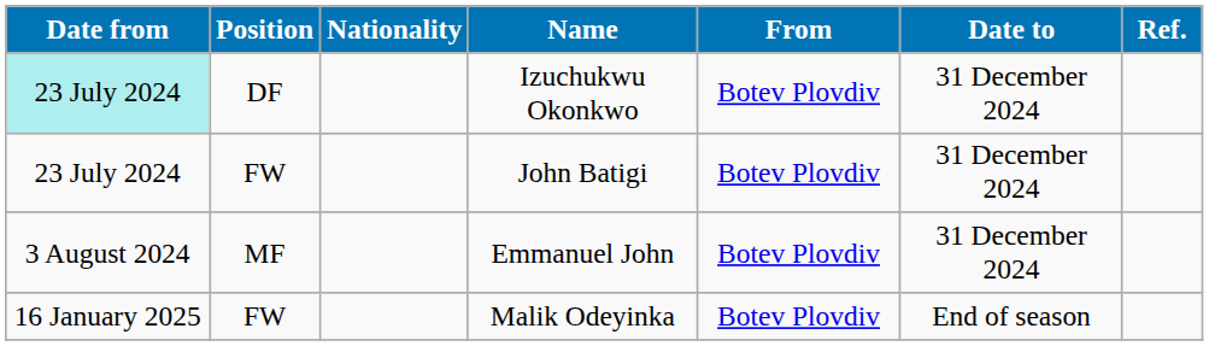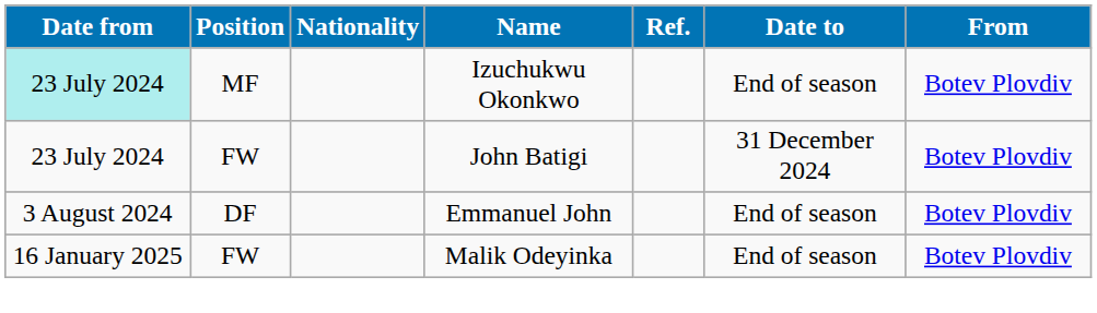 <table class="wikitable"  style="text-align:center; font-size:90%; ">
 <tr>
 <th style="background:#0174B5; color:#FFFFFF; width:200px;">Date from</th>
 <th style="background:#0174B5; color:#FFFFFF; width:50px;">Position</th>
 <th style="background:#0174B5; color:#FFFFFF; width:50px;">Nationality</th>
 <th style="background:#0174B5; color:#FFFFFF; width:200px;">Name</th>
+<th style="background:#0174B5; color:#FFFFFF; width:50px;">Ref.</th>
+<th style="background:#0174B5; color:#FFFFFF; width:200px;">Date to</th>
 <th style="background:#0174B5; color:#FFFFFF; width:200px;">From</th>
-<th style="background:#0174B5; color:#FFFFFF; width:200px;">Date to</th>
-<th style="background:#0174B5; color:#FFFFFF; width:50px;">Ref.</th>
 </tr>
 <tr>
 <td style="background: paleturquoise;">23 July 2024</td>
-<td>DF</td>
+<td>MF</td>
 <td></td>
 <td>Izuchukwu Okonkwo</td>
+<td></td>
+<td>End of season</td>
 <td><a href='#'>Botev Plovdiv</a></td>
-<td>31 December 2024</td>
-<td></td>
 </tr>
 <tr>
 <td>23 July 2024</td>
 <td>FW</td>
 <td></td>
 <td>John Batigi</td>
+<td></td>
+<td>31 December 2024</td>
 <td><a href='#'>Botev Plovdiv</a></td>
-<td>31 December 2024</td>
-<td></td>
 </tr>
 <tr>
 <td>3 August 2024</td>
-<td>MF</td>
+<td>DF</td>
 <td></td>
 <td>Emmanuel John</td>
+<td></td>
+<td>End of season</td>
 <td><a href='#'>Botev Plovdiv</a></td>
-<td>31 December 2024</td>
-<td></td>
 </tr>
 <tr>
 <td>16 January 2025</td>
 <td>FW</td>
 <td></td>
 <td>Malik Odeyinka</td>
+<td></td>
+<td>End of season</td>
 <td><a href='#'>Botev Plovdiv</a></td>
-<td>End of season</td>
-<td></td>
 </tr>
 </table>
